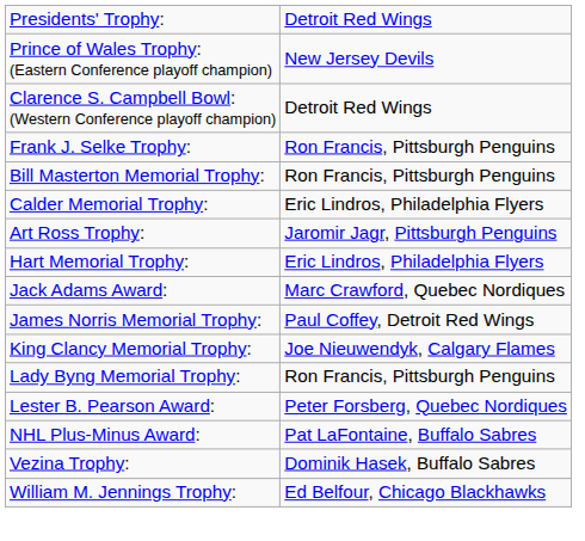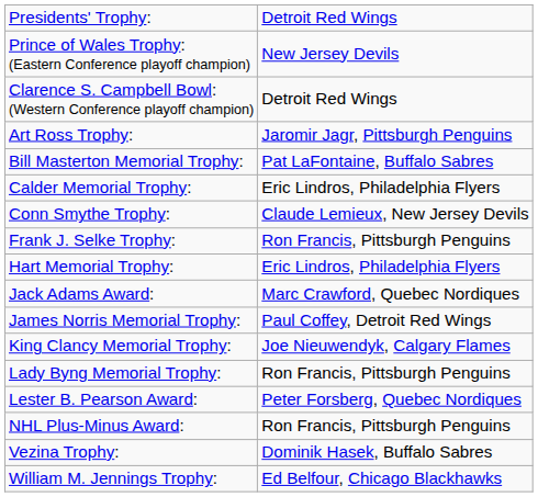 <table class="wikitable">
 <tr>
 <td><a href='#'>Presidents' Trophy</a>:</td>
 <td><a href='#'>Detroit Red Wings</a></td>
 </tr>
 <tr>
 <td><a href='#'>Prince of Wales Trophy</a>: <br><small>(Eastern Conference playoff champion)</small></td>
 <td><a href='#'>New Jersey Devils</a></td>
 </tr>
 <tr>
 <td><a href='#'>Clarence S. Campbell Bowl</a>: <br><small>(Western Conference playoff champion)</small></td>
 <td>Detroit Red Wings</td>
 </tr>
 <tr>
-<td><a href='#'>Frank J. Selke Trophy</a>:</td>
-<td><a href='#'>Ron Francis</a>, Pittsburgh Penguins</td>
+<td><a href='#'>Art Ross Trophy</a>:</td>
+<td><a href='#'>Jaromir Jagr</a>, <a href='#'>Pittsburgh Penguins</a></td>
 </tr>
 <tr>
 <td><a href='#'>Bill Masterton Memorial Trophy</a>:</td>
-<td>Ron Francis, Pittsburgh Penguins</td>
+<td><a href='#'>Pat LaFontaine</a>, <a href='#'>Buffalo Sabres</a></td>
 </tr>
 <tr>
 <td><a href='#'>Calder Memorial Trophy</a>:</td>
 <td>Eric Lindros, Philadelphia Flyers</td>
 </tr>
 <tr>
-<td><a href='#'>Art Ross Trophy</a>:</td>
-<td><a href='#'>Jaromir Jagr</a>, <a href='#'>Pittsburgh Penguins</a></td>
+<td><a href='#'>Conn Smythe Trophy</a>:</td>
+<td><a href='#'>Claude Lemieux</a>, New Jersey Devils</td>
+</tr>
+<tr>
+<td><a href='#'>Frank J. Selke Trophy</a>:</td>
+<td><a href='#'>Ron Francis</a>, Pittsburgh Penguins</td>
 </tr>
 <tr>
 <td><a href='#'>Hart Memorial Trophy</a>:</td>
 <td><a href='#'>Eric Lindros</a>, <a href='#'>Philadelphia Flyers</a></td>
 </tr>
 <tr>
 <td><a href='#'>Jack Adams Award</a>:</td>
 <td><a href='#'>Marc Crawford</a>, Quebec Nordiques</td>
 </tr>
 <tr>
 <td><a href='#'>James Norris Memorial Trophy</a>:</td>
 <td><a href='#'>Paul Coffey</a>, Detroit Red Wings</td>
 </tr>
 <tr>
 <td><a href='#'>King Clancy Memorial Trophy</a>:</td>
 <td><a href='#'>Joe Nieuwendyk</a>, <a href='#'>Calgary Flames</a></td>
 </tr>
 <tr>
 <td><a href='#'>Lady Byng Memorial Trophy</a>:</td>
 <td>Ron Francis, Pittsburgh Penguins</td>
 </tr>
 <tr>
 <td><a href='#'>Lester B. Pearson Award</a>:</td>
 <td><a href='#'>Peter Forsberg</a>, <a href='#'>Quebec Nordiques</a></td>
 </tr>
 <tr>
 <td><a href='#'>NHL Plus-Minus Award</a>:</td>
-<td><a href='#'>Pat LaFontaine</a>, <a href='#'>Buffalo Sabres</a></td>
+<td>Ron Francis, Pittsburgh Penguins</td>
 </tr>
 <tr>
 <td><a href='#'>Vezina Trophy</a>:</td>
 <td><a href='#'>Dominik Hasek</a>, Buffalo Sabres</td>
 </tr>
 <tr>
 <td><a href='#'>William M. Jennings Trophy</a>:</td>
 <td><a href='#'>Ed Belfour</a>, <a href='#'>Chicago Blackhawks</a></td>
 </tr>
 </table>
